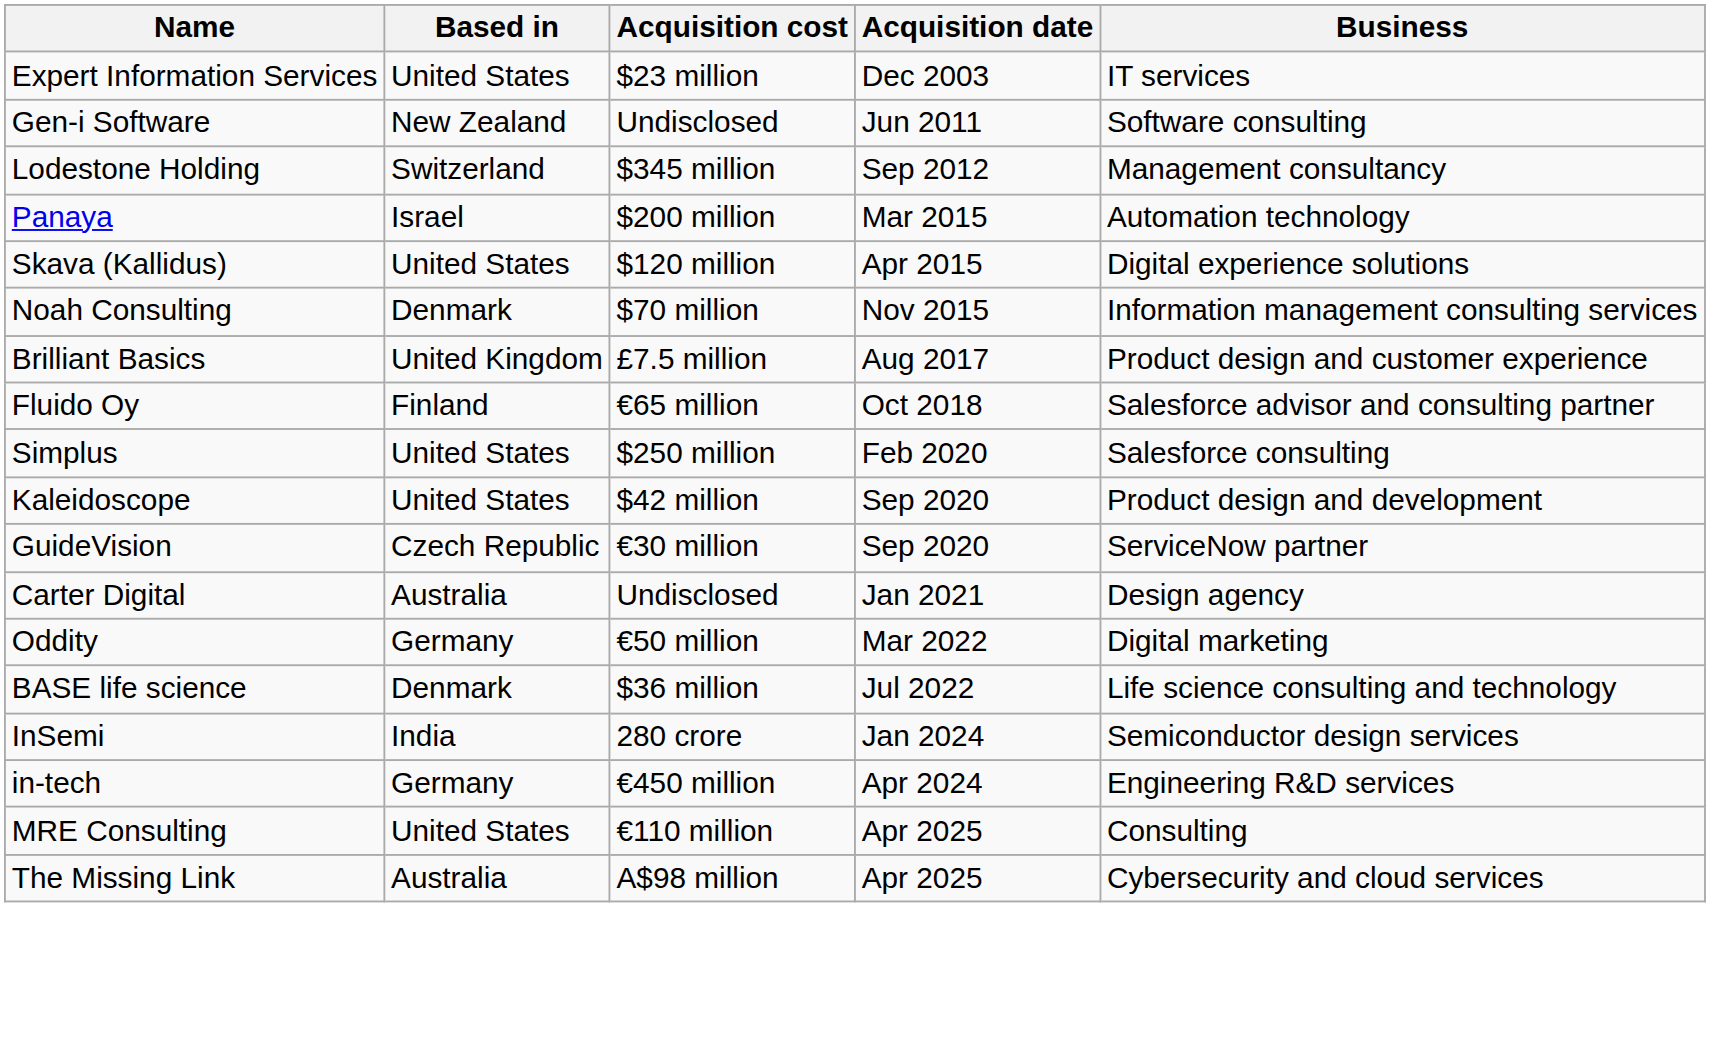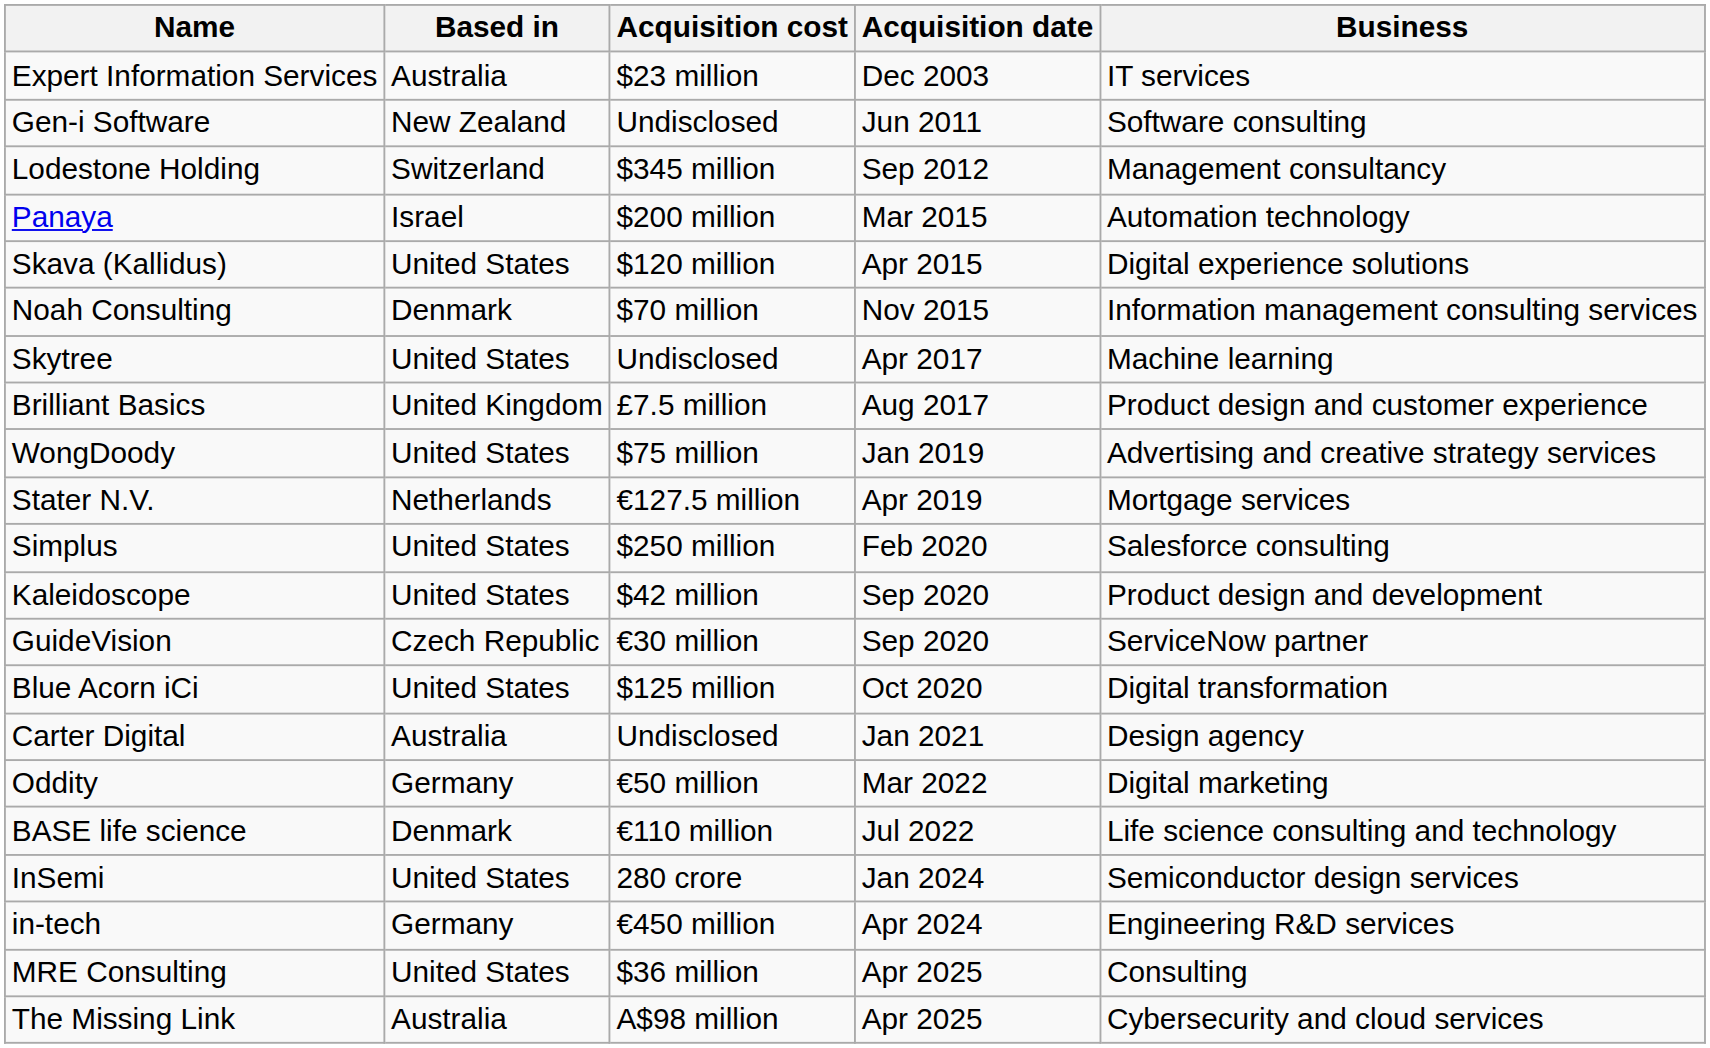 <table class="wikitable">
 <tr>
 <th>Name</th>
 <th>Based in</th>
 <th>Acquisition cost</th>
 <th>Acquisition date</th>
 <th>Business</th>
 </tr>
 <tr>
 <td>Expert Information Services</td>
-<td>United States</td>
+<td>Australia</td>
 <td>$23 million</td>
 <td>Dec 2003</td>
 <td>IT services</td>
 </tr>
 <tr>
 <td>Gen-i Software</td>
 <td>New Zealand</td>
 <td>Undisclosed</td>
 <td>Jun 2011</td>
 <td>Software consulting</td>
 </tr>
 <tr>
 <td>Lodestone Holding</td>
 <td>Switzerland</td>
 <td>$345 million</td>
 <td>Sep 2012</td>
 <td>Management consultancy</td>
 </tr>
 <tr>
 <td><a href='#'>Panaya</a></td>
 <td>Israel</td>
 <td>$200 million</td>
 <td>Mar 2015</td>
 <td>Automation technology</td>
 </tr>
 <tr>
 <td>Skava (Kallidus)</td>
 <td>United States</td>
 <td>$120 million</td>
 <td>Apr 2015</td>
 <td>Digital experience solutions</td>
 </tr>
 <tr>
 <td>Noah Consulting</td>
 <td>Denmark</td>
 <td>$70 million</td>
 <td>Nov 2015</td>
 <td>Information management consulting services</td>
 </tr>
 <tr>
+<td>Skytree</td>
+<td>United States</td>
+<td>Undisclosed</td>
+<td>Apr 2017</td>
+<td>Machine learning</td>
+</tr>
+<tr>
 <td>Brilliant Basics</td>
 <td>United Kingdom</td>
 <td>£7.5 million</td>
 <td>Aug 2017</td>
 <td>Product design and customer experience</td>
 </tr>
 <tr>
-<td>Fluido Oy</td>
-<td>Finland</td>
-<td>€65 million</td>
-<td>Oct 2018</td>
-<td>Salesforce advisor and consulting partner</td>
+<td>WongDoody</td>
+<td>United States</td>
+<td>$75 million</td>
+<td>Jan 2019</td>
+<td>Advertising and creative strategy services</td>
+</tr>
+<tr>
+<td>Stater N.V.</td>
+<td>Netherlands</td>
+<td>€127.5 million</td>
+<td>Apr 2019</td>
+<td>Mortgage services</td>
 </tr>
 <tr>
 <td>Simplus</td>
 <td>United States</td>
 <td>$250 million</td>
 <td>Feb 2020</td>
 <td>Salesforce consulting</td>
 </tr>
 <tr>
 <td>Kaleidoscope</td>
 <td>United States</td>
 <td>$42 million</td>
 <td>Sep 2020</td>
 <td>Product design and development</td>
 </tr>
 <tr>
 <td>GuideVision</td>
 <td>Czech Republic</td>
 <td>€30 million</td>
 <td>Sep 2020</td>
 <td>ServiceNow partner</td>
 </tr>
 <tr>
+<td>Blue Acorn iCi</td>
+<td>United States</td>
+<td>$125 million</td>
+<td>Oct 2020</td>
+<td>Digital transformation</td>
+</tr>
+<tr>
 <td>Carter Digital</td>
 <td>Australia</td>
 <td>Undisclosed</td>
 <td>Jan 2021</td>
 <td>Design agency</td>
 </tr>
 <tr>
 <td>Oddity</td>
 <td>Germany</td>
 <td>€50 million</td>
 <td>Mar 2022</td>
 <td>Digital marketing</td>
 </tr>
 <tr>
 <td>BASE life science</td>
 <td>Denmark</td>
-<td>$36 million</td>
+<td>€110 million</td>
 <td>Jul 2022</td>
 <td>Life science consulting and technology</td>
 </tr>
 <tr>
 <td>InSemi</td>
-<td>India</td>
+<td>United States</td>
 <td>280 crore</td>
 <td>Jan 2024</td>
 <td>Semiconductor design services</td>
 </tr>
 <tr>
 <td>in-tech</td>
 <td>Germany</td>
 <td>€450 million</td>
 <td>Apr 2024</td>
 <td>Engineering R&D services</td>
 </tr>
 <tr>
 <td>MRE Consulting</td>
 <td>United States</td>
-<td>€110 million</td>
+<td>$36 million</td>
 <td>Apr 2025</td>
 <td>Consulting</td>
 </tr>
 <tr>
 <td>The Missing Link</td>
 <td>Australia</td>
 <td>A$98 million</td>
 <td>Apr 2025</td>
 <td>Cybersecurity and cloud services</td>
 </tr>
 </table>
